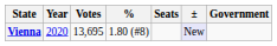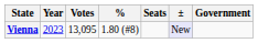 <table class="wikitable" style="font-size:97%; text-align:right;">
 <tr>
 <th>State</th>
 <th>Year</th>
 <th>Votes</th>
 <th>%</th>
 <th>Seats</th>
 <th>±</th>
 <th>Government</th>
 </tr>
 <tr>
 <th><a href='#'>Vienna</a></th>
-<td align="center"><a href='#'>2020</a></td>
-<td>13,695</td>
+<td align="center"><a href='#'>2023</a></td>
+<td>13,095</td>
 <td>1.80 (#8)</td>
 <td></td>
 <td style="background: lavender;">New</td>
 <td></td>
 </tr>
 </table>
